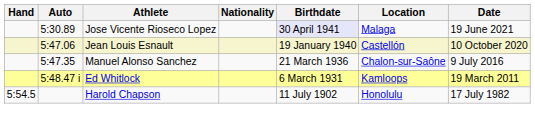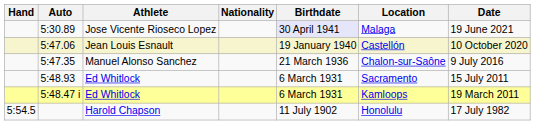 <table class="wikitable">
 <tr>
 <th>Hand</th>
 <th>Auto</th>
 <th>Athlete</th>
 <th>Nationality</th>
 <th>Birthdate</th>
 <th>Location</th>
 <th>Date</th>
 </tr>
 <tr>
 <td></td>
 <td>5:30.89</td>
 <td>Jose Vicente Rioseco Lopez</td>
 <td></td>
 <td style="background: lavender;">30 April 1941</td>
 <td><a href='#'>Malaga</a></td>
 <td>19 June 2021</td>
 </tr>
 <tr bgcolor=#f6F5CE>
 <td></td>
 <td>5:47.06</td>
 <td>Jean Louis Esnault</td>
 <td></td>
 <td>19 January 1940</td>
 <td><a href='#'>Castellón</a></td>
 <td>10 October 2020</td>
 </tr>
 <tr>
 <td></td>
 <td>5:47.35</td>
 <td>Manuel Alonso Sanchez</td>
 <td></td>
 <td>21 March 1936</td>
 <td><a href='#'>Chalon-sur-Saône</a></td>
 <td>9 July 2016</td>
 </tr>
+<tr>
+<td></td>
+<td>5:48.93</td>
+<td><a href='#'>Ed Whitlock</a></td>
+<td></td>
+<td>6 March 1931</td>
+<td><a href='#'>Sacramento</a></td>
+<td>15 July 2011</td>
+</tr>
 <tr style="background:#ff9;">
 <td></td>
 <td>5:48.47 i</td>
 <td><a href='#'>Ed Whitlock</a></td>
 <td></td>
 <td>6 March 1931</td>
 <td><a href='#'>Kamloops</a></td>
 <td>19 March 2011</td>
 </tr>
 <tr>
 <td>5:54.5</td>
 <td></td>
 <td><a href='#'>Harold Chapson</a></td>
 <td></td>
 <td>11 July 1902</td>
 <td><a href='#'>Honolulu</a></td>
 <td>17 July 1982</td>
 </tr>
 </table>
